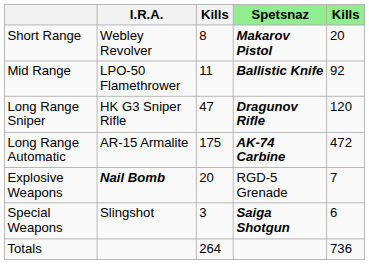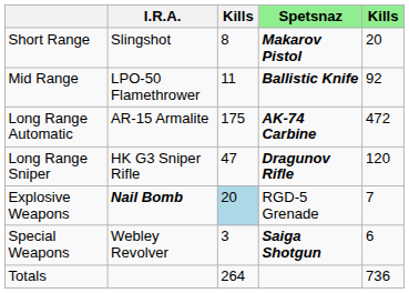 <table class="wikitable" style="text-align:left; width:440px; height:200px">
 <tr valign="top">
 <th style="width:120px;"></th>
 <th style="width:120px;">I.R.A.</th>
 <th style="width:40px;">Kills</th>
 <th style="width:120px; background:lightgreen;">Spetsnaz</th>
 <th style="width:40px; background:lightgreen;">Kills</th>
 </tr>
 <tr valign="top">
 <td>Short Range</td>
-<td>Webley Revolver</td>
+<td>Slingshot</td>
 <td>8</td>
 <td><strong><em>Makarov Pistol</em></strong></td>
 <td>20</td>
 </tr>
 <tr valign="top">
 <td>Mid Range</td>
 <td>LPO-50 Flamethrower</td>
 <td>11</td>
 <td><strong><em>Ballistic Knife</em></strong></td>
 <td>92</td>
 </tr>
 <tr valign="top">
+<td>Long Range Automatic</td>
+<td>AR-15 Armalite</td>
+<td>175</td>
+<td><strong><em>AK-74 Carbine</em></strong></td>
+<td>472</td>
+</tr>
+<tr valign="top">
 <td>Long Range Sniper</td>
 <td>HK G3 Sniper Rifle</td>
 <td>47</td>
 <td><strong><em>Dragunov Rifle</em></strong></td>
 <td>120</td>
 </tr>
 <tr valign="top">
-<td>Long Range Automatic</td>
-<td>AR-15 Armalite</td>
-<td>175</td>
-<td><strong><em>AK-74 Carbine</em></strong></td>
-<td>472</td>
-</tr>
-<tr valign="top">
 <td>Explosive Weapons</td>
 <td><strong><em>Nail Bomb</em></strong></td>
-<td>20</td>
+<td style="background: lightblue;">20</td>
 <td>RGD-5 Grenade</td>
 <td>7</td>
 </tr>
 <tr valign="top">
 <td>Special Weapons</td>
-<td>Slingshot</td>
+<td>Webley Revolver</td>
 <td>3</td>
 <td><strong><em>Saiga Shotgun</em></strong></td>
 <td>6</td>
 </tr>
 <tr valign="top">
 <td>Totals</td>
 <td></td>
 <td>264</td>
 <td></td>
 <td>736</td>
 </tr>
 </table>
